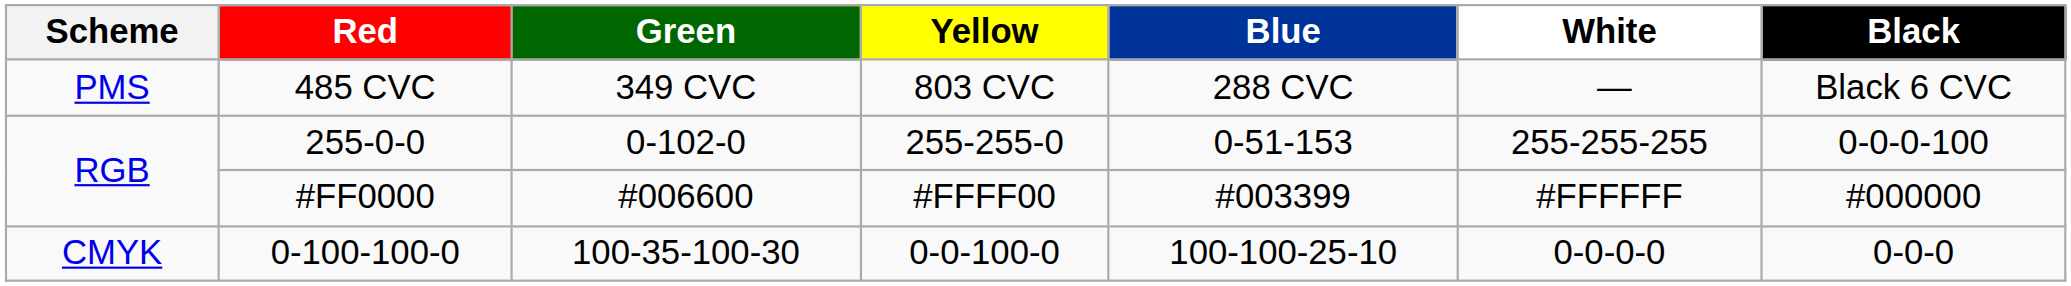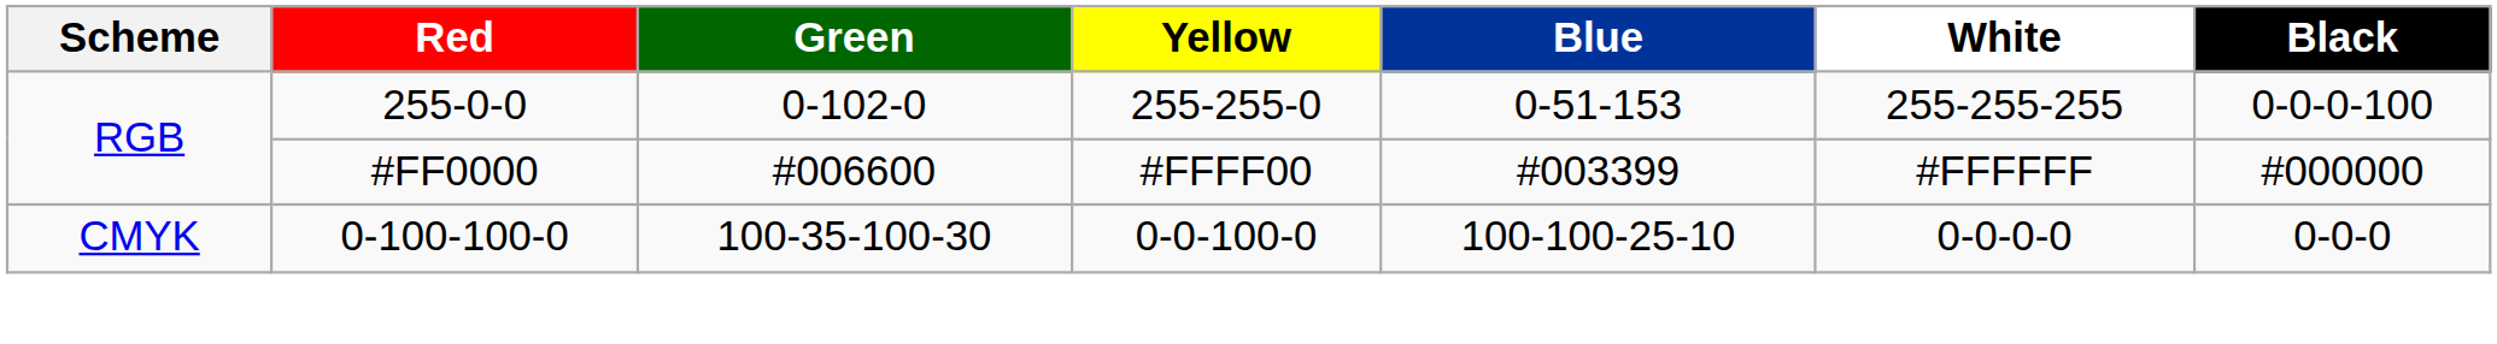 <table class="wikitable" width="60%" style="text-align:center;margin:0px auto;">
 <tr>
 <th>Scheme</th>
 <th style="background:#FF0000; color:white">Red</th>
 <th style="background:#006600; color:white">Green</th>
 <th style="background:#FFFF00">Yellow</th>
 <th style="background:#003399; color:white">Blue</th>
 <th style="background:#FFFFFF">White</th>
 <th style="background:#000000; color:white">Black</th>
-</tr>
-<tr>
-<td><a href='#'>PMS</a></td>
-<td>485 CVC</td>
-<td>349 CVC</td>
-<td>803 CVC</td>
-<td>288 CVC</td>
-<td> —</td>
-<td>Black 6 CVC</td>
 </tr>
 <tr>
 <td rowspan="2"><a href='#'>RGB</a></td>
 <td>255-0-0</td>
 <td>0-102-0</td>
 <td>255-255-0</td>
 <td>0-51-153</td>
 <td>255-255-255</td>
 <td>0-0-0-100</td>
 </tr>
 <tr>
 <td>#FF0000</td>
 <td>#006600</td>
 <td>#FFFF00</td>
 <td>#003399</td>
 <td>#FFFFFF</td>
 <td>#000000</td>
 </tr>
 <tr>
 <td><a href='#'>CMYK</a></td>
 <td>0-100-100-0</td>
 <td>100-35-100-30</td>
 <td>0-0-100-0</td>
 <td>100-100-25-10</td>
 <td>0-0-0-0</td>
 <td>0-0-0</td>
 </tr>
 </table>
